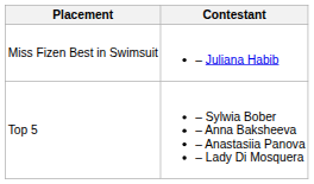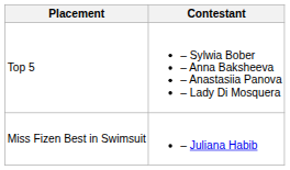 <table class="wikitable sortable" style="background:#FFFFFF; font-size:95%;">
 <tr>
 <th>Placement</th>
 <th>Contestant</th>
 </tr>
 <tr>
+<td>Top 5</td>
+<td><br><ul><li> – Sylwia Bober</li><li> – Anna Baksheeva</li><li> – Anastasiia Panova</li><li> – Lady Di Mosquera</li></ul></td>
+</tr>
+<tr>
 <td>Miss Fizen Best in Swimsuit</td>
 <td><br><ul><li> – <a href='#'>Juliana Habib</a></li></ul></td>
 </tr>
-<tr>
-<td>Top 5</td>
-<td><br><ul><li> – Sylwia Bober</li><li> – Anna Baksheeva</li><li> – Anastasiia Panova</li><li> – Lady Di Mosquera</li></ul></td>
-</tr>
 </table>
